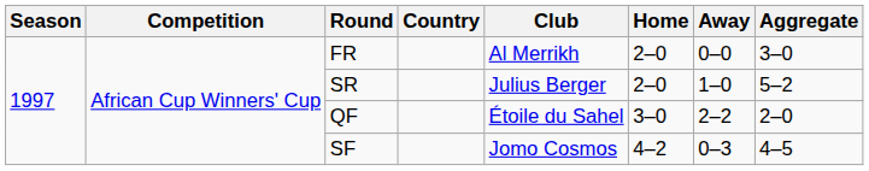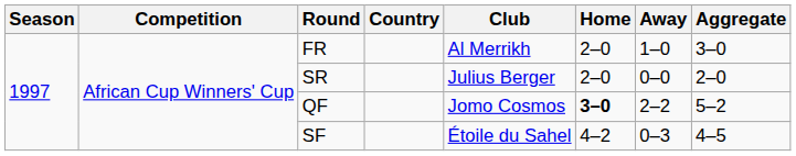 <table class=wikitable>
 <tr>
 <th>Season</th>
 <th>Competition</th>
 <th>Round</th>
 <th>Country</th>
 <th>Club</th>
 <th>Home</th>
 <th>Away</th>
 <th>Aggregate</th>
 </tr>
 <tr>
 <td rowspan=4><a href='#'>1997</a></td>
 <td rowspan=4><a href='#'>African Cup Winners' Cup</a></td>
 <td>FR</td>
 <td></td>
 <td><a href='#'>Al Merrikh</a></td>
 <td>2–0</td>
-<td>0–0</td>
+<td>1–0</td>
 <td>3–0</td>
 </tr>
 <tr>
 <td>SR</td>
 <td></td>
 <td><a href='#'>Julius Berger</a></td>
 <td>2–0</td>
-<td>1–0</td>
-<td>5–2</td>
+<td>0–0</td>
+<td>2–0</td>
 </tr>
 <tr>
 <td>QF</td>
 <td></td>
-<td><a href='#'>Étoile du Sahel</a></td>
-<td>3–0</td>
+<td><a href='#'>Jomo Cosmos</a></td>
+<td><strong>3–0</strong></td>
 <td>2–2</td>
-<td>2–0</td>
+<td>5–2</td>
 </tr>
 <tr>
 <td>SF</td>
 <td></td>
-<td><a href='#'>Jomo Cosmos</a></td>
+<td><a href='#'>Étoile du Sahel</a></td>
 <td>4–2</td>
 <td>0–3</td>
 <td>4–5</td>
 </tr>
 </table>
